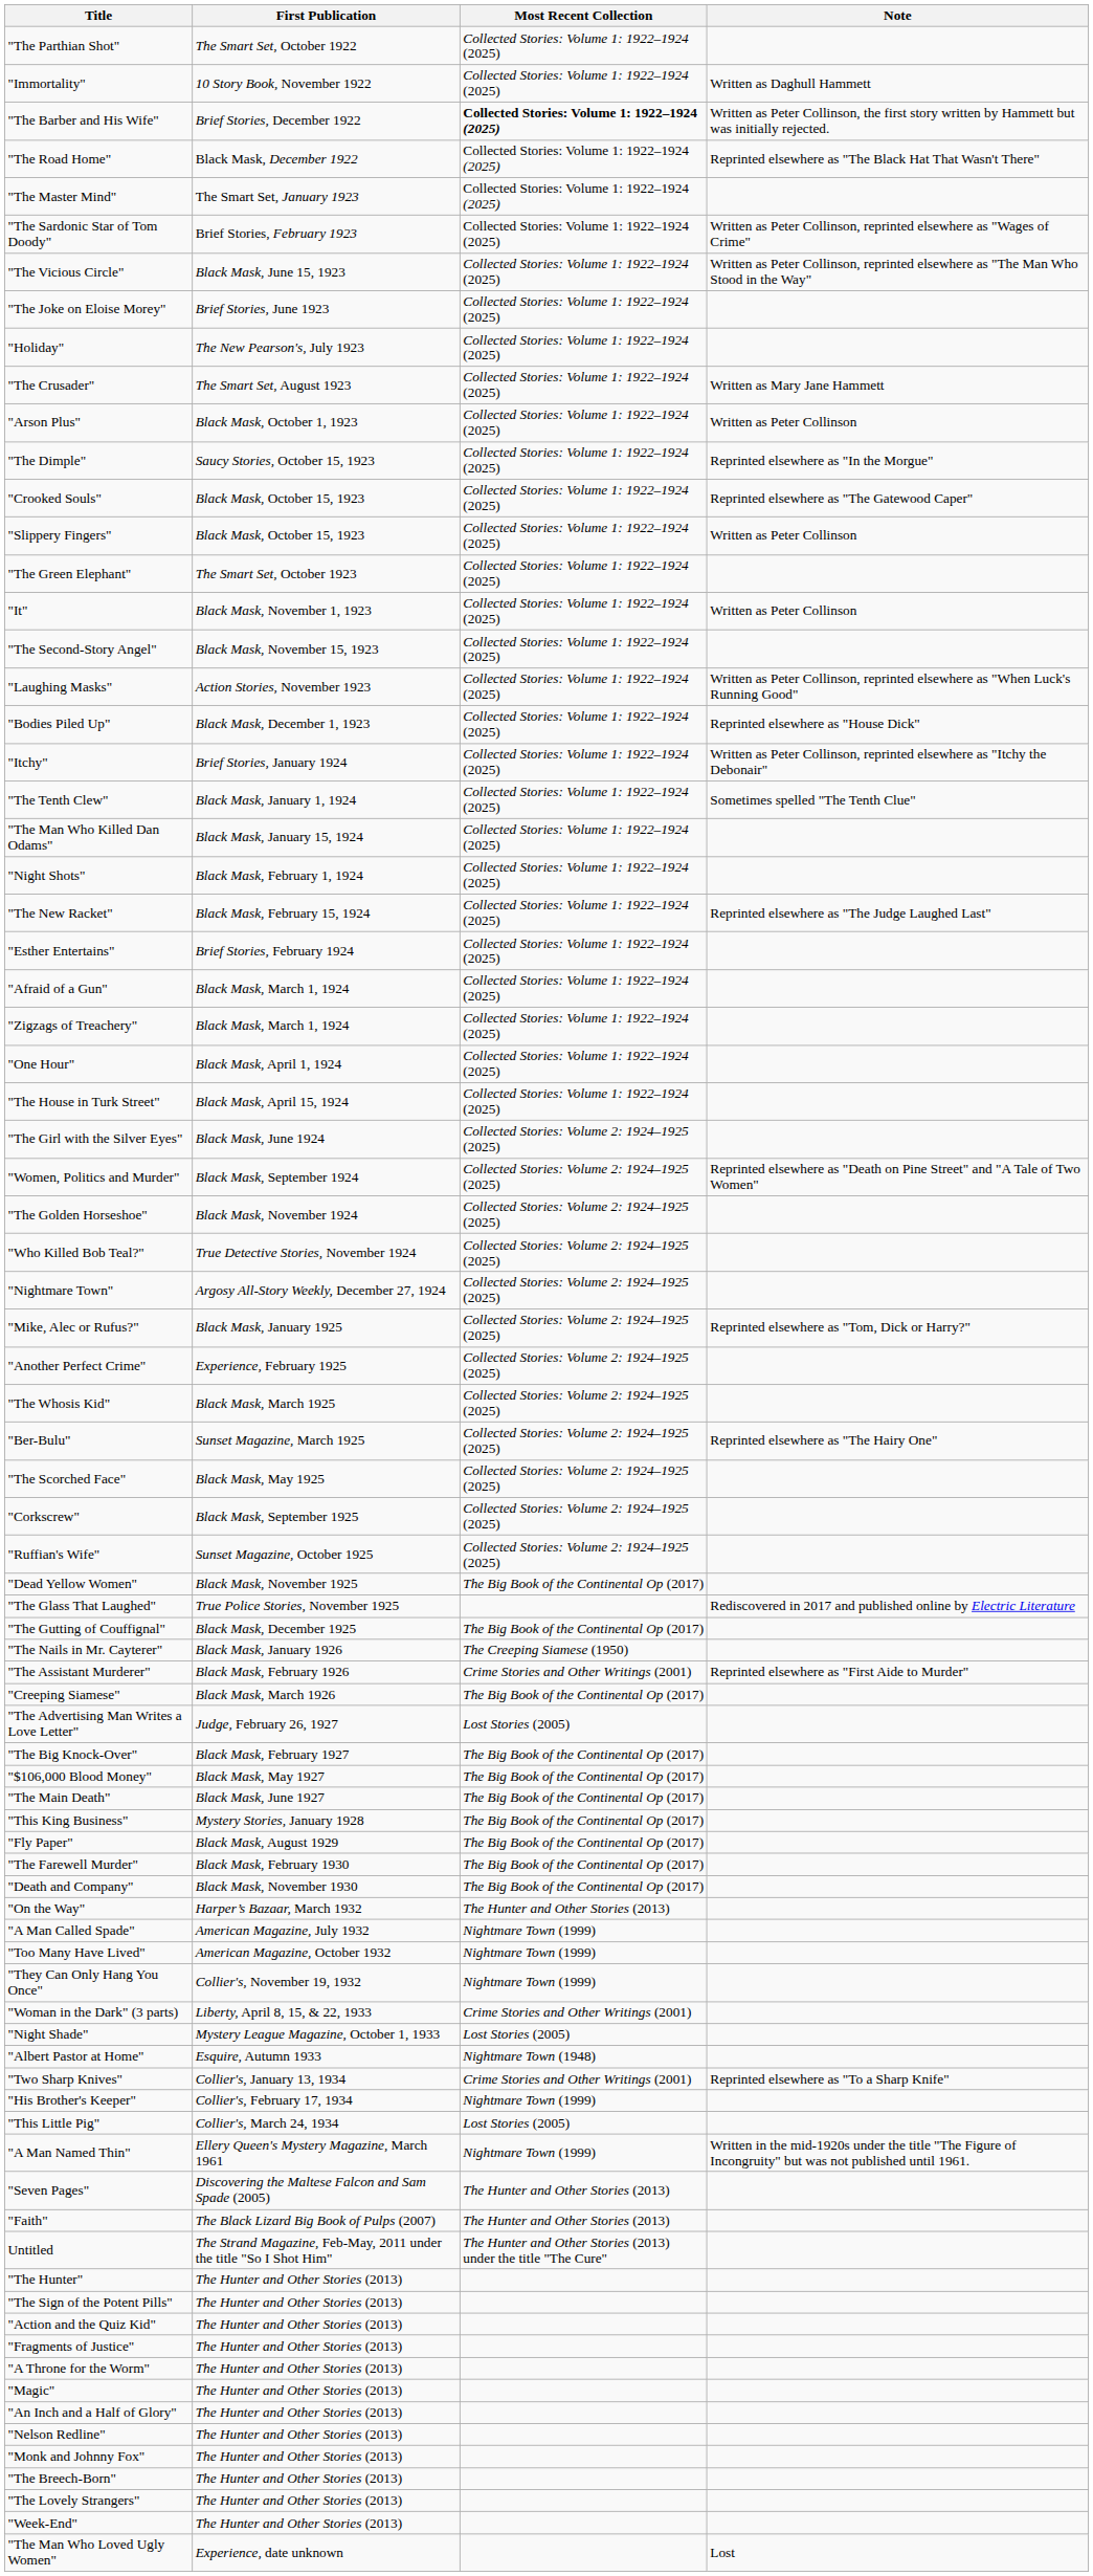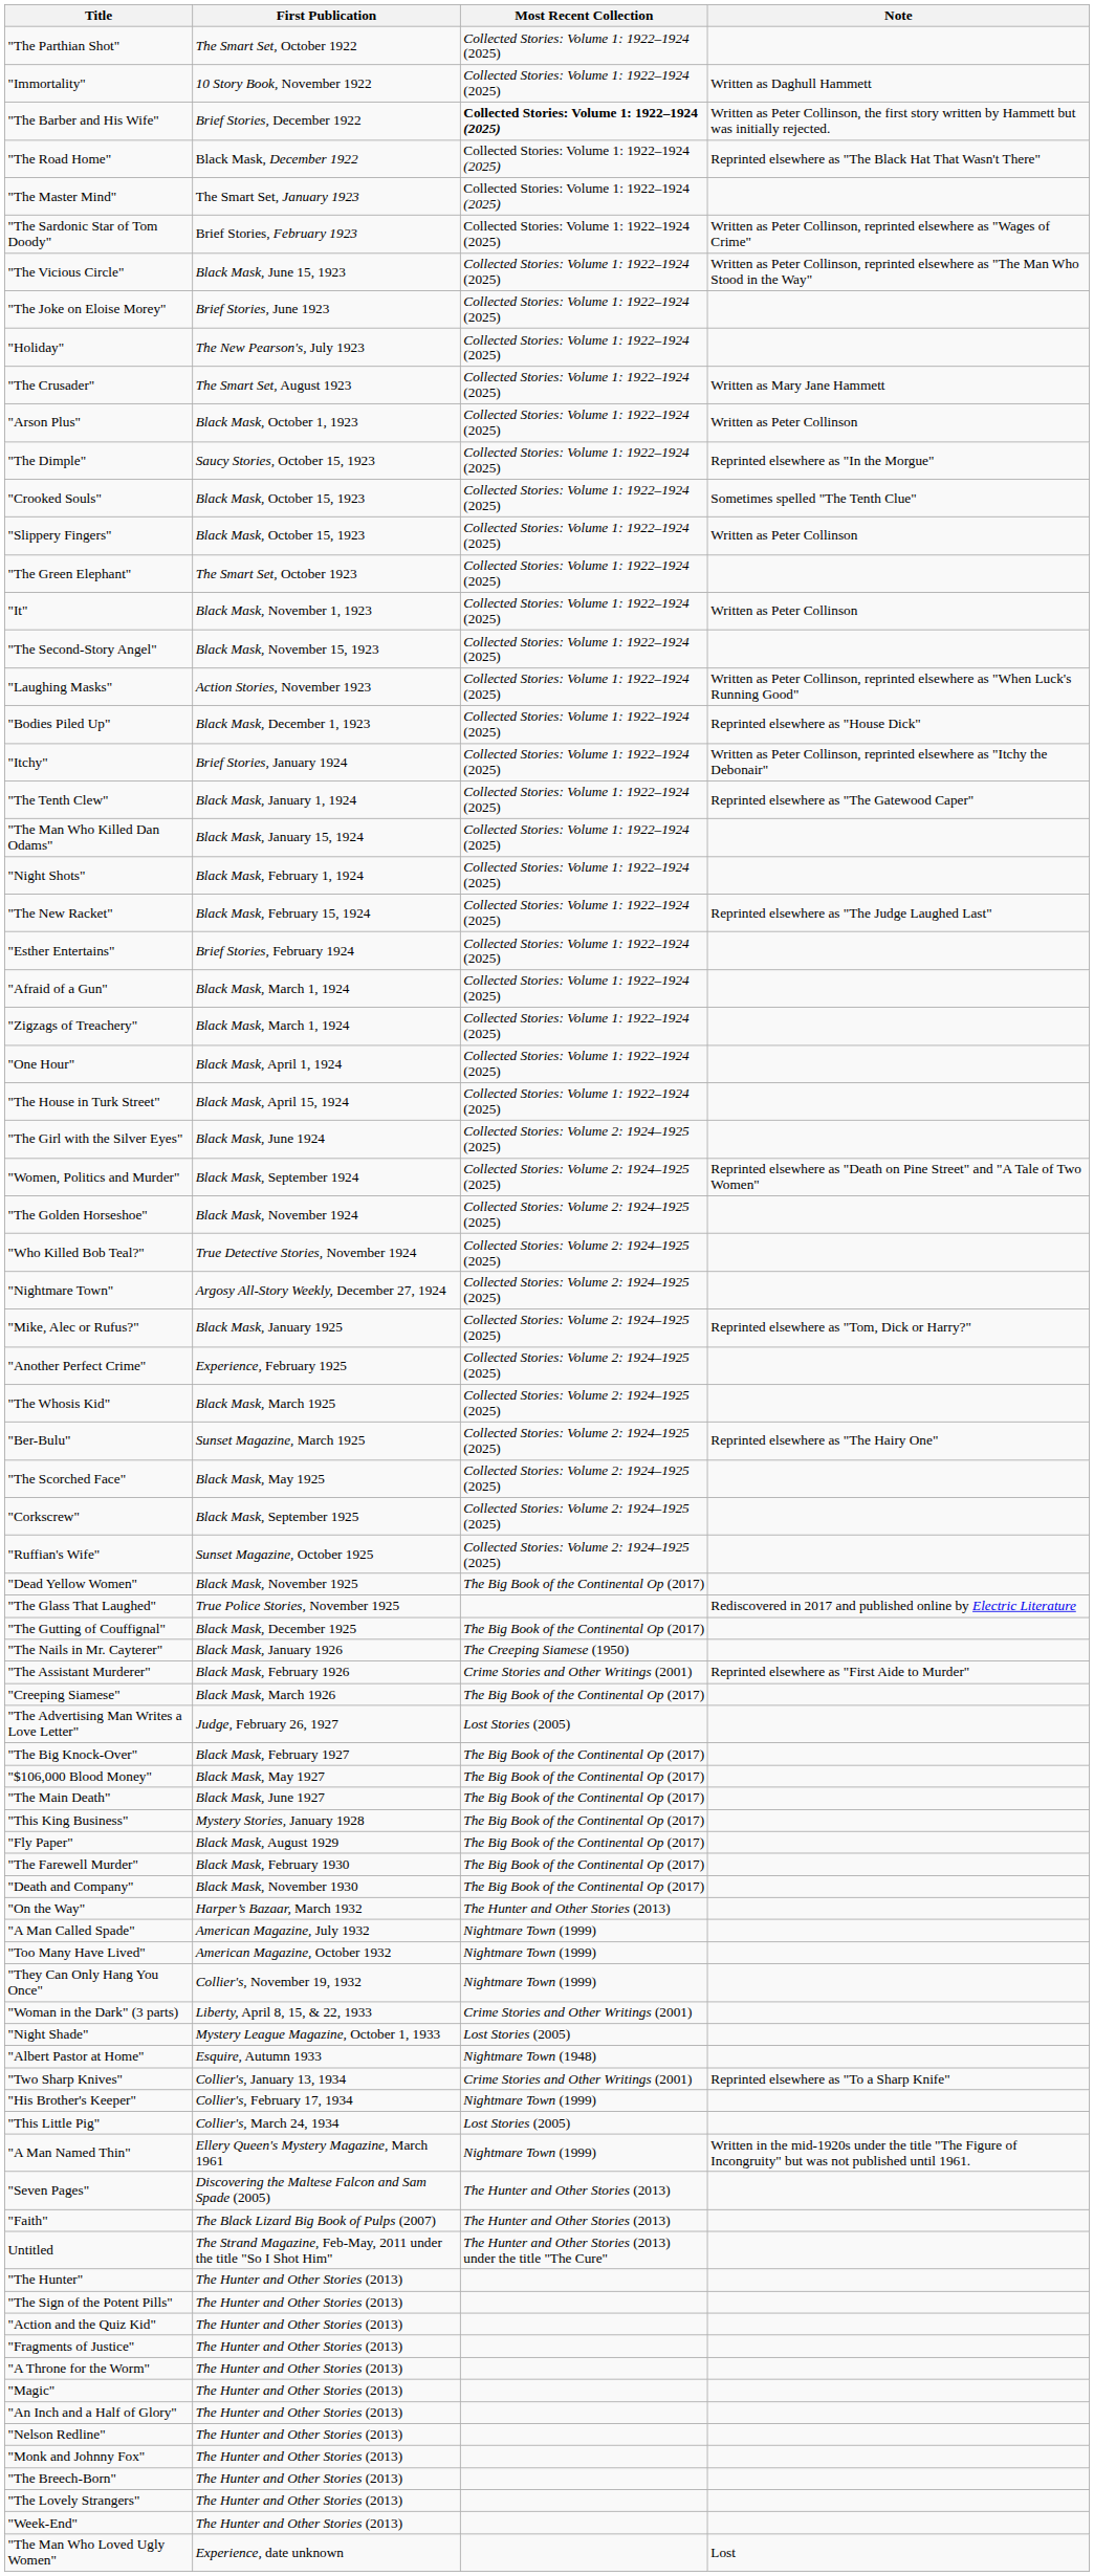 <table class="wikitable">
 <tr>
 <th>Title</th>
 <th>First Publication</th>
 <th>Most Recent Collection</th>
 <th>Note</th>
 </tr>
 <tr>
 <td>"The Parthian Shot"</td>
 <td><em>The Smart Set,</em> October 1922</td>
 <td><em>Collected Stories: Volume 1: 1922–1924</em> (2025)</td>
 <td></td>
 </tr>
 <tr>
 <td>"Immortality"</td>
 <td><em>10 Story Book,</em> November 1922</td>
 <td><em>Collected Stories: Volume 1: 1922–1924</em> (2025)</td>
 <td>Written as Daghull Hammett</td>
 </tr>
 <tr>
 <td>"The Barber and His Wife"</td>
 <td><em>Brief Stories,</em> December 1922</td>
 <td><strong>Collected Stories: Volume 1: 1922–1924<em> (2025)</td>
 <td>Written as Peter Collinson, the first story written by Hammett but was initially rejected.</td>
 </tr>
 <tr>
 <td>"The Road Home"</td>
 <td></em>Black Mask,<em> December 1922</td>
 <td></em>Collected Stories: Volume 1: 1922–1924<em> (2025)</td>
 <td>Reprinted elsewhere as "The Black Hat That Wasn't There"</td>
 </tr>
 <tr>
 <td>"The Master Mind"</td>
 <td></em>The Smart Set,<em> January 1923</td>
 <td></em>Collected Stories: Volume 1: 1922–1924<em> (2025)</td>
 <td></td>
 </tr>
 <tr>
 <td>"The Sardonic Star of Tom Doody"</td>
 <td></em>Brief Stories,<em> February 1923</td>
 <td></strong>Collected Stories: Volume 1: 1922–1924</em> (2025)</td>
 <td>Written as Peter Collinson, reprinted elsewhere as "Wages of Crime"</td>
 </tr>
 <tr>
 <td>"The Vicious Circle"</td>
 <td><em>Black Mask,</em> June 15, 1923</td>
 <td><em>Collected Stories: Volume 1: 1922–1924</em> (2025)</td>
 <td>Written as Peter Collinson, reprinted elsewhere as "The Man Who Stood in the Way"</td>
 </tr>
 <tr>
 <td>"The Joke on Eloise Morey"</td>
 <td><em>Brief Stories,</em> June 1923</td>
 <td><em>Collected Stories: Volume 1: 1922–1924</em> (2025)</td>
 <td></td>
 </tr>
 <tr>
 <td>"Holiday"</td>
 <td><em>The New Pearson's,</em> July 1923</td>
 <td><em>Collected Stories: Volume 1: 1922–1924</em> (2025)</td>
 <td></td>
 </tr>
 <tr>
 <td>"The Crusader"</td>
 <td><em>The Smart Set,</em> August 1923</td>
 <td><em>Collected Stories: Volume 1: 1922–1924</em> (2025)</td>
 <td>Written as Mary Jane Hammett</td>
 </tr>
 <tr>
 <td>"Arson Plus"</td>
 <td><em>Black Mask,</em> October 1, 1923</td>
 <td><em>Collected Stories: Volume 1: 1922–1924</em> (2025)</td>
 <td>Written as Peter Collinson</td>
 </tr>
 <tr>
 <td>"The Dimple"</td>
 <td><em>Saucy Stories,</em> October 15, 1923</td>
 <td><em>Collected Stories: Volume 1: 1922–1924</em> (2025)</td>
 <td>Reprinted elsewhere as "In the Morgue"</td>
 </tr>
 <tr>
 <td>"Crooked Souls"</td>
 <td><em>Black Mask,</em> October 15, 1923</td>
 <td><em>Collected Stories: Volume 1: 1922–1924</em> (2025)</td>
-<td>Reprinted elsewhere as "The Gatewood Caper"</td>
+<td>Sometimes spelled "The Tenth Clue"</td>
 </tr>
 <tr>
 <td>"Slippery Fingers"</td>
 <td><em>Black Mask,</em> October 15, 1923</td>
 <td><em>Collected Stories: Volume 1: 1922–1924</em> (2025)</td>
 <td>Written as Peter Collinson</td>
 </tr>
 <tr>
 <td>"The Green Elephant"</td>
 <td><em>The Smart Set,</em> October 1923</td>
 <td><em>Collected Stories: Volume 1: 1922–1924</em> (2025)</td>
 <td></td>
 </tr>
 <tr>
 <td>"It"</td>
 <td><em>Black Mask,</em> November 1, 1923</td>
 <td><em>Collected Stories: Volume 1: 1922–1924</em> (2025)</td>
 <td>Written as Peter Collinson</td>
 </tr>
 <tr>
 <td>"The Second-Story Angel"</td>
 <td><em>Black Mask,</em> November 15, 1923</td>
 <td><em>Collected Stories: Volume 1: 1922–1924</em> (2025)</td>
 <td></td>
 </tr>
 <tr>
 <td>"Laughing Masks"</td>
 <td><em>Action Stories,</em> November 1923</td>
 <td><em>Collected Stories: Volume 1: 1922–1924</em> (2025)</td>
 <td>Written as Peter Collinson, reprinted elsewhere as "When Luck's Running Good"</td>
 </tr>
 <tr>
 <td>"Bodies Piled Up"</td>
 <td><em>Black Mask,</em> December 1, 1923</td>
 <td><em>Collected Stories: Volume 1: 1922–1924</em> (2025)</td>
 <td>Reprinted elsewhere as "House Dick"</td>
 </tr>
 <tr>
 <td>"Itchy"</td>
 <td><em>Brief Stories,</em> January 1924</td>
 <td><em>Collected Stories: Volume 1: 1922–1924</em> (2025)</td>
 <td>Written as Peter Collinson, reprinted elsewhere as "Itchy the Debonair"</td>
 </tr>
 <tr>
 <td>"The Tenth Clew"</td>
 <td><em>Black Mask,</em> January 1, 1924</td>
 <td><em>Collected Stories: Volume 1: 1922–1924</em> (2025)</td>
-<td>Sometimes spelled "The Tenth Clue"</td>
+<td>Reprinted elsewhere as "The Gatewood Caper"</td>
 </tr>
 <tr>
 <td>"The Man Who Killed Dan Odams"</td>
 <td><em>Black Mask,</em> January 15, 1924</td>
 <td><em>Collected Stories: Volume 1: 1922–1924</em> (2025)</td>
 <td></td>
 </tr>
 <tr>
 <td>"Night Shots"</td>
 <td><em>Black Mask,</em> February 1, 1924</td>
 <td><em>Collected Stories: Volume 1: 1922–1924</em> (2025)</td>
 <td></td>
 </tr>
 <tr>
 <td>"The New Racket"</td>
 <td><em>Black Mask,</em> February 15, 1924</td>
 <td><em>Collected Stories: Volume 1: 1922–1924</em> (2025)</td>
 <td>Reprinted elsewhere as "The Judge Laughed Last"</td>
 </tr>
 <tr>
 <td>"Esther Entertains"</td>
 <td><em>Brief Stories,</em> February 1924</td>
 <td><em>Collected Stories: Volume 1: 1922–1924</em> (2025)</td>
 <td></td>
 </tr>
 <tr>
 <td>"Afraid of a Gun"</td>
 <td><em>Black Mask,</em> March 1, 1924</td>
 <td><em>Collected Stories: Volume 1: 1922–1924</em> (2025)</td>
 <td></td>
 </tr>
 <tr>
 <td>"Zigzags of Treachery"</td>
 <td><em>Black Mask,</em> March 1, 1924</td>
 <td><em>Collected Stories: Volume 1: 1922–1924</em> (2025)</td>
 <td></td>
 </tr>
 <tr>
 <td>"One Hour"</td>
 <td><em>Black Mask,</em> April 1, 1924</td>
 <td><em>Collected Stories: Volume 1: 1922–1924</em> (2025)</td>
 <td></td>
 </tr>
 <tr>
 <td>"The House in Turk Street"</td>
 <td><em>Black Mask,</em> April 15, 1924</td>
 <td><em>Collected Stories: Volume 1: 1922–1924</em> (2025)</td>
 <td></td>
 </tr>
 <tr>
 <td>"The Girl with the Silver Eyes"</td>
 <td><em>Black Mask,</em> June 1924</td>
 <td><em>Collected Stories: Volume 2: 1924–1925</em> (2025)</td>
 <td></td>
 </tr>
 <tr>
 <td>"Women, Politics and Murder"</td>
 <td><em>Black Mask,</em> September 1924</td>
 <td><em>Collected Stories: Volume 2: 1924–1925</em> (2025)</td>
 <td>Reprinted elsewhere as "Death on Pine Street" and "A Tale of Two Women"</td>
 </tr>
 <tr>
 <td>"The Golden Horseshoe"</td>
 <td><em>Black Mask,</em> November 1924</td>
 <td><em>Collected Stories: Volume 2: 1924–1925</em> (2025)</td>
 <td></td>
 </tr>
 <tr>
 <td>"Who Killed Bob Teal?"</td>
 <td><em>True Detective Stories,</em> November 1924</td>
 <td><em>Collected Stories: Volume 2: 1924–1925</em> (2025)</td>
 <td></td>
 </tr>
 <tr>
 <td>"Nightmare Town"</td>
 <td><em>Argosy All-Story Weekly,</em> December 27, 1924</td>
 <td><em>Collected Stories: Volume 2: 1924–1925</em> (2025)</td>
 <td></td>
 </tr>
 <tr>
 <td>"Mike, Alec or Rufus?"</td>
 <td><em>Black Mask,</em> January 1925</td>
 <td><em>Collected Stories: Volume 2: 1924–1925</em> (2025)</td>
 <td>Reprinted elsewhere as "Tom, Dick or Harry?"</td>
 </tr>
 <tr>
 <td>"Another Perfect Crime"</td>
 <td><em>Experience,</em> February 1925</td>
 <td><em>Collected Stories: Volume 2: 1924–1925</em> (2025)</td>
 <td></td>
 </tr>
 <tr>
 <td>"The Whosis Kid"</td>
 <td><em>Black Mask,</em> March 1925</td>
 <td><em>Collected Stories: Volume 2: 1924–1925</em> (2025)</td>
 <td></td>
 </tr>
 <tr>
 <td>"Ber-Bulu"</td>
 <td><em>Sunset Magazine,</em> March 1925</td>
 <td><em>Collected Stories: Volume 2: 1924–1925</em> (2025)</td>
 <td>Reprinted elsewhere as "The Hairy One"</td>
 </tr>
 <tr>
 <td>"The Scorched Face"</td>
 <td><em>Black Mask,</em> May 1925</td>
 <td><em>Collected Stories: Volume 2: 1924–1925</em> (2025)</td>
 <td></td>
 </tr>
 <tr>
 <td>"Corkscrew"</td>
 <td><em>Black Mask,</em> September 1925</td>
 <td><em>Collected Stories: Volume 2: 1924–1925</em> (2025)</td>
 <td></td>
 </tr>
 <tr>
 <td>"Ruffian's Wife"</td>
 <td><em>Sunset Magazine,</em> October 1925</td>
 <td><em>Collected Stories: Volume 2: 1924–1925</em> (2025)</td>
 <td></td>
 </tr>
 <tr>
 <td>"Dead Yellow Women"</td>
 <td><em>Black Mask,</em> November 1925</td>
 <td><em>The Big Book of the Continental Op</em> (2017)</td>
 <td></td>
 </tr>
 <tr>
 <td>"The Glass That Laughed"</td>
 <td><em>True Police Stories,</em> November 1925</td>
 <td></td>
 <td>Rediscovered in 2017 and published online by <em><a href='#'>Electric Literature</a></em></td>
 </tr>
 <tr>
 <td>"The Gutting of Couffignal"</td>
 <td><em>Black Mask,</em> December 1925</td>
 <td><em>The Big Book of the Continental Op</em> (2017)</td>
 <td></td>
 </tr>
 <tr>
 <td>"The Nails in Mr. Cayterer"</td>
 <td><em>Black Mask,</em> January 1926</td>
 <td><em>The Creeping Siamese</em> (1950)</td>
 <td></td>
 </tr>
 <tr>
 <td>"The Assistant Murderer"</td>
 <td><em>Black Mask,</em> February 1926</td>
 <td><em>Crime Stories and Other Writings</em> (2001)</td>
 <td>Reprinted elsewhere as "First Aide to Murder"</td>
 </tr>
 <tr>
 <td>"Creeping Siamese"</td>
 <td><em>Black Mask,</em> March 1926</td>
 <td><em>The Big Book of the Continental Op</em> (2017)</td>
 <td></td>
 </tr>
 <tr>
 <td>"The Advertising Man Writes a Love Letter"</td>
 <td><em>Judge,</em> February 26, 1927</td>
 <td><em>Lost Stories</em> (2005)</td>
 <td></td>
 </tr>
 <tr>
 <td>"The Big Knock-Over"</td>
 <td><em>Black Mask,</em> February 1927</td>
 <td><em>The Big Book of the Continental Op</em> (2017)</td>
 <td></td>
 </tr>
 <tr>
 <td>"$106,000 Blood Money"</td>
 <td><em>Black Mask,</em> May 1927</td>
 <td><em>The Big Book of the Continental Op</em> (2017)</td>
 <td></td>
 </tr>
 <tr>
 <td>"The Main Death"</td>
 <td><em>Black Mask,</em> June 1927</td>
 <td><em>The Big Book of the Continental Op</em> (2017)</td>
 <td></td>
 </tr>
 <tr>
 <td>"This King Business"</td>
 <td><em>Mystery Stories,</em> January 1928</td>
 <td><em>The Big Book of the Continental Op</em> (2017)</td>
 <td></td>
 </tr>
 <tr>
 <td>"Fly Paper"</td>
 <td><em>Black Mask,</em> August 1929</td>
 <td><em>The Big Book of the Continental Op</em> (2017)</td>
 <td></td>
 </tr>
 <tr>
 <td>"The Farewell Murder"</td>
 <td><em>Black Mask,</em> February 1930</td>
 <td><em>The Big Book of the Continental Op</em> (2017)</td>
 <td></td>
 </tr>
 <tr>
 <td>"Death and Company"</td>
 <td><em>Black Mask,</em> November 1930</td>
 <td><em>The Big Book of the Continental Op</em> (2017)</td>
 <td></td>
 </tr>
 <tr>
 <td>"On the Way"</td>
 <td><em>Harper’s Bazaar,</em> March 1932</td>
 <td><em>The Hunter and Other Stories</em> (2013)</td>
 <td></td>
 </tr>
 <tr>
 <td>"A Man Called Spade"</td>
 <td><em>American Magazine,</em> July 1932</td>
 <td><em>Nightmare Town</em> (1999)</td>
 <td></td>
 </tr>
 <tr>
 <td>"Too Many Have Lived"</td>
 <td><em>American Magazine,</em> October 1932</td>
 <td><em>Nightmare Town</em> (1999)</td>
 <td></td>
 </tr>
 <tr>
 <td>"They Can Only Hang You Once"</td>
 <td><em>Collier's,</em> November 19, 1932</td>
 <td><em>Nightmare Town</em> (1999)</td>
 <td></td>
 </tr>
 <tr>
 <td>"Woman in the Dark" (3 parts)</td>
 <td><em>Liberty,</em> April 8, 15, & 22, 1933</td>
 <td><em>Crime Stories and Other Writings</em> (2001)</td>
 <td></td>
 </tr>
 <tr>
 <td>"Night Shade"</td>
 <td><em>Mystery League Magazine,</em> October 1, 1933</td>
 <td><em>Lost Stories</em> (2005)</td>
 <td></td>
 </tr>
 <tr>
 <td>"Albert Pastor at Home"</td>
 <td><em>Esquire,</em> Autumn 1933</td>
 <td><em>Nightmare Town</em> (1948)</td>
 <td></td>
 </tr>
 <tr>
 <td>"Two Sharp Knives"</td>
 <td><em>Collier's,</em> January 13, 1934</td>
 <td><em>Crime Stories and Other Writings</em> (2001)</td>
 <td>Reprinted elsewhere as "To a Sharp Knife"</td>
 </tr>
 <tr>
 <td>"His Brother's Keeper"</td>
 <td><em>Collier's,</em> February 17, 1934</td>
 <td><em>Nightmare Town</em> (1999)</td>
 <td></td>
 </tr>
 <tr>
 <td>"This Little Pig"</td>
 <td><em>Collier's,</em> March 24, 1934</td>
 <td><em>Lost Stories</em> (2005)</td>
 <td></td>
 </tr>
 <tr>
 <td>"A Man Named Thin"</td>
 <td><em>Ellery Queen's Mystery Magazine,</em> March 1961</td>
 <td><em>Nightmare Town</em> (1999)</td>
 <td>Written in the mid-1920s under the title "The Figure of Incongruity" but was not published until 1961.</td>
 </tr>
 <tr>
 <td>"Seven Pages"</td>
 <td><em>Discovering the Maltese Falcon and Sam Spade</em> (2005)</td>
 <td><em>The Hunter and Other Stories</em> (2013)</td>
 <td></td>
 </tr>
 <tr>
 <td>"Faith"</td>
 <td><em>The Black Lizard Big Book of Pulps</em> (2007)</td>
 <td><em>The Hunter and Other Stories</em> (2013)</td>
 <td></td>
 </tr>
 <tr>
 <td>Untitled</td>
 <td><em>The Strand Magazine,</em> Feb-May, 2011 under the title "So I Shot Him"</td>
 <td><em>The Hunter and Other Stories</em> (2013) under the title "The Cure"</td>
 <td></td>
 </tr>
 <tr>
 <td>"The Hunter"</td>
 <td><em>The Hunter and Other Stories</em> (2013)</td>
 <td></td>
 <td></td>
 </tr>
 <tr>
 <td>"The Sign of the Potent Pills"</td>
 <td><em>The Hunter and Other Stories</em> (2013)</td>
 <td></td>
 <td></td>
 </tr>
 <tr>
 <td>"Action and the Quiz Kid"</td>
 <td><em>The Hunter and Other Stories</em> (2013)</td>
 <td></td>
 <td></td>
 </tr>
 <tr>
 <td>"Fragments of Justice"</td>
 <td><em>The Hunter and Other Stories</em> (2013)</td>
 <td></td>
 <td></td>
 </tr>
 <tr>
 <td>"A Throne for the Worm"</td>
 <td><em>The Hunter and Other Stories</em> (2013)</td>
 <td></td>
 <td></td>
 </tr>
 <tr>
 <td>"Magic"</td>
 <td><em>The Hunter and Other Stories</em> (2013)</td>
 <td></td>
 <td></td>
 </tr>
 <tr>
 <td>"An Inch and a Half of Glory"</td>
 <td><em>The Hunter and Other Stories</em> (2013)</td>
 <td></td>
 <td></td>
 </tr>
 <tr>
 <td>"Nelson Redline"</td>
 <td><em>The Hunter and Other Stories</em> (2013)</td>
 <td></td>
 <td></td>
 </tr>
 <tr>
 <td>"Monk and Johnny Fox"</td>
 <td><em>The Hunter and Other Stories</em> (2013)</td>
 <td></td>
 <td></td>
 </tr>
 <tr>
 <td>"The Breech-Born"</td>
 <td><em>The Hunter and Other Stories</em> (2013)</td>
 <td></td>
 <td></td>
 </tr>
 <tr>
 <td>"The Lovely Strangers"</td>
 <td><em>The Hunter and Other Stories</em> (2013)</td>
 <td></td>
 <td></td>
 </tr>
 <tr>
 <td>"Week-End"</td>
 <td><em>The Hunter and Other Stories</em> (2013)</td>
 <td></td>
 <td></td>
 </tr>
 <tr>
 <td>"The Man Who Loved Ugly Women"</td>
 <td><em>Experience,</em> date unknown</td>
 <td></td>
 <td>Lost</td>
 </tr>
 </table>
